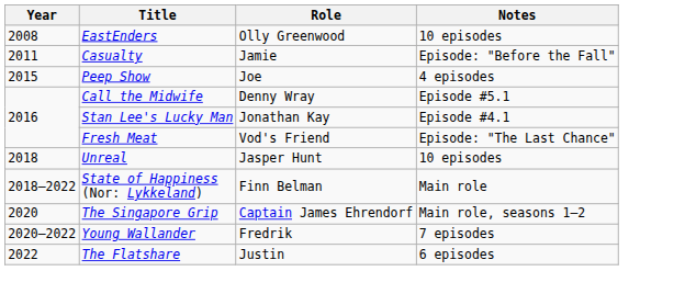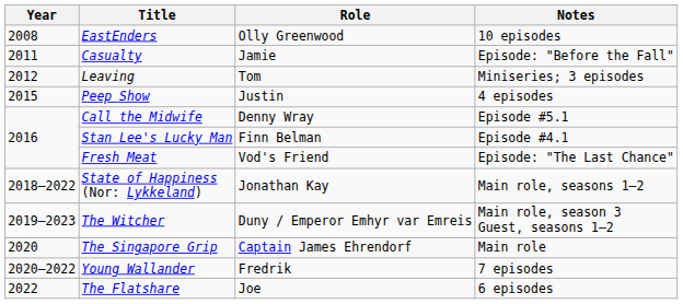 <table class="wikitable sortable">
 <tr>
 <th>Year</th>
 <th>Title</th>
 <th>Role</th>
 <th class="unsortable">Notes</th>
 </tr>
 <tr>
 <td>2008</td>
 <td><em><a href='#'>EastEnders</a></em></td>
 <td>Olly Greenwood</td>
 <td>10 episodes</td>
 </tr>
 <tr>
 <td>2011</td>
 <td><em><a href='#'>Casualty</a></em></td>
 <td>Jamie</td>
 <td>Episode: "Before the Fall"</td>
 </tr>
 <tr>
+<td>2012</td>
+<td><em>Leaving</em></td>
+<td>Tom</td>
+<td>Miniseries; 3 episodes</td>
+</tr>
+<tr>
 <td>2015</td>
 <td><em><a href='#'>Peep Show</a></em></td>
-<td>Joe</td>
+<td>Justin</td>
 <td>4 episodes</td>
 </tr>
 <tr>
 <td rowspan="3">2016</td>
 <td><em><a href='#'>Call the Midwife</a></em></td>
 <td>Denny Wray</td>
 <td>Episode #5.1</td>
 </tr>
 <tr>
 <td><em><a href='#'>Stan Lee's Lucky Man</a></em></td>
-<td>Jonathan Kay</td>
+<td>Finn Belman</td>
 <td>Episode #4.1</td>
 </tr>
 <tr>
 <td><em><a href='#'>Fresh Meat</a></em></td>
 <td>Vod's Friend</td>
 <td>Episode: "The Last Chance"</td>
 </tr>
 <tr>
-<td>2018</td>
-<td><em><a href='#'>Unreal</a></em></td>
-<td>Jasper Hunt</td>
-<td>10 episodes</td>
+<td>2018–2022</td>
+<td><em><a href='#'>State of Happiness</a></em><br>(Nor: <em><a href='#'>Lykkeland</a></em>)</td>
+<td>Jonathan Kay</td>
+<td>Main role, seasons 1–2</td>
 </tr>
 <tr>
-<td>2018–2022</td>
-<td><em><a href='#'>State of Happiness</a></em><br>(Nor: <em><a href='#'>Lykkeland</a></em>)</td>
-<td>Finn Belman</td>
-<td>Main role</td>
+<td>2019–2023</td>
+<td><em><a href='#'>The Witcher</a></em></td>
+<td>Duny / Emperor Emhyr var Emreis</td>
+<td>Main role, season 3<br>Guest, seasons 1–2</td>
 </tr>
 <tr>
 <td>2020</td>
 <td><em><a href='#'>The Singapore Grip</a></em></td>
 <td><a href='#'>Captain</a> James Ehrendorf</td>
-<td>Main role, seasons 1–2</td>
+<td>Main role</td>
 </tr>
 <tr>
 <td>2020–2022</td>
 <td><em><a href='#'>Young Wallander</a></em></td>
 <td>Fredrik</td>
 <td>7 episodes</td>
 </tr>
 <tr>
 <td>2022</td>
 <td><em><a href='#'>The Flatshare</a></em></td>
-<td>Justin</td>
+<td>Joe</td>
 <td>6 episodes</td>
 </tr>
 </table>
